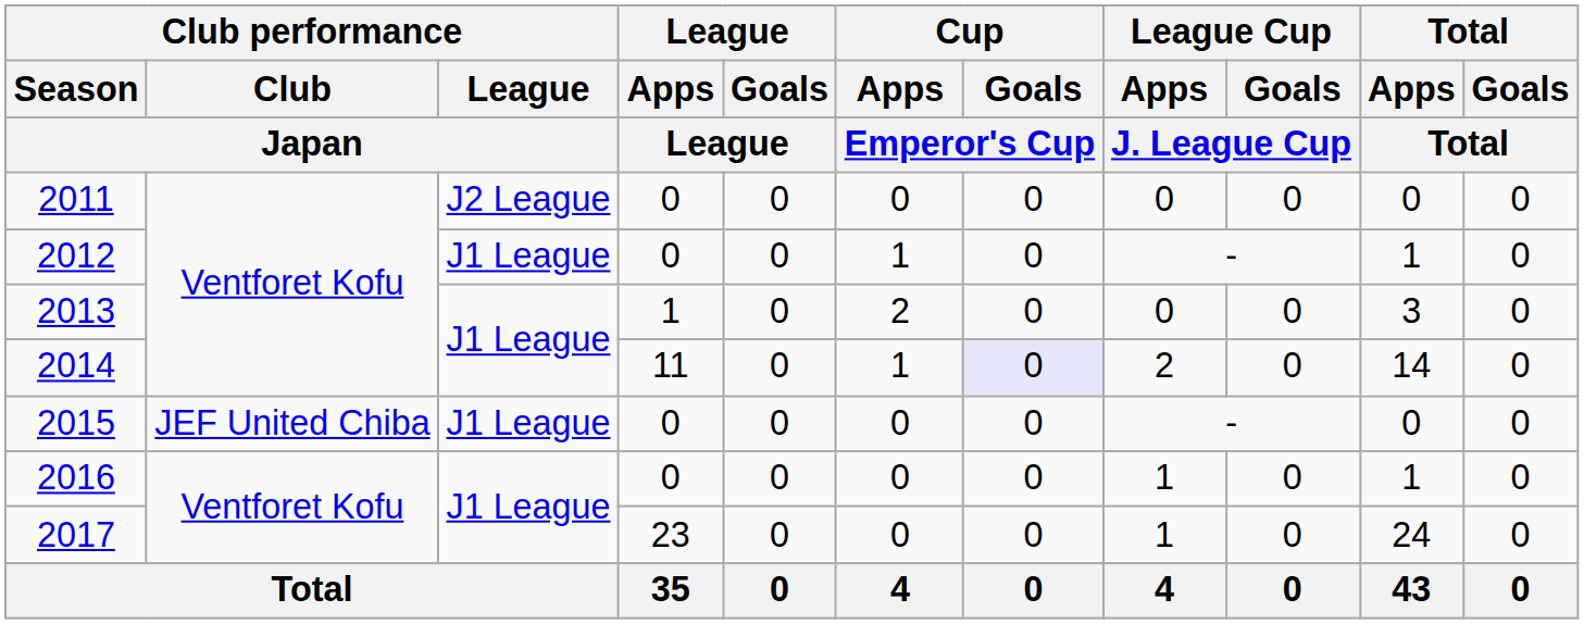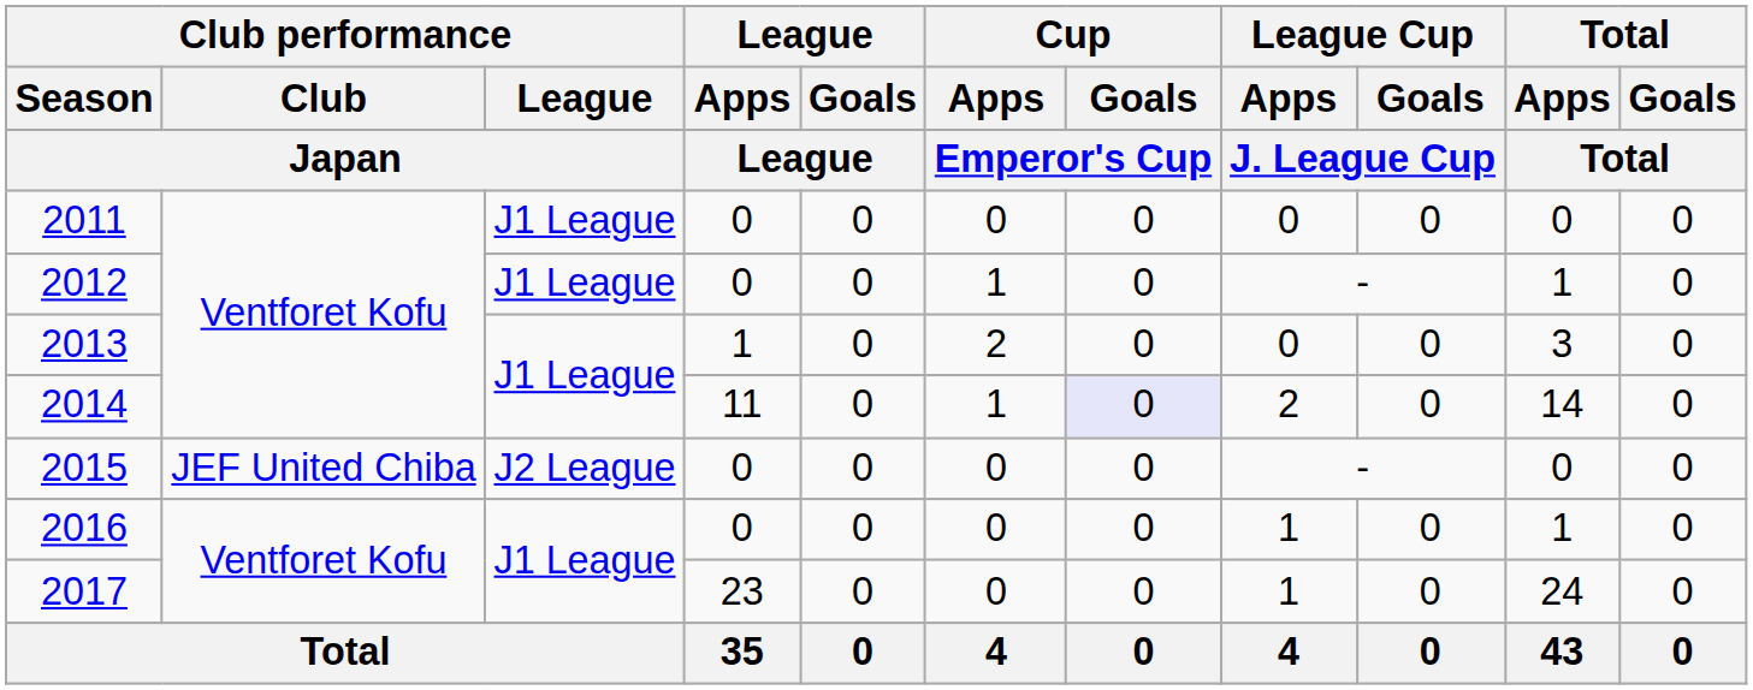 <table class="wikitable" style="text-align:center;">
 <tr>
 <th colspan=3>Club performance</th>
 <th colspan=2>League</th>
 <th colspan=2>Cup</th>
 <th colspan=2>League Cup</th>
 <th colspan=2>Total</th>
 </tr>
 <tr>
 <th>Season</th>
 <th>Club</th>
 <th>League</th>
 <th>Apps</th>
 <th>Goals</th>
 <th>Apps</th>
 <th>Goals</th>
 <th>Apps</th>
 <th>Goals</th>
 <th>Apps</th>
 <th>Goals</th>
 </tr>
 <tr>
 <th colspan=3>Japan</th>
 <th colspan=2>League</th>
 <th colspan=2><a href='#'>Emperor's Cup</a></th>
 <th colspan=2><a href='#'>J. League Cup</a></th>
 <th colspan=2>Total</th>
 </tr>
 <tr>
 <td><a href='#'>2011</a></td>
 <td rowspan="4"><a href='#'>Ventforet Kofu</a></td>
-<td><a href='#'>J2 League</a></td>
+<td><a href='#'>J1 League</a></td>
 <td>0</td>
 <td>0</td>
 <td>0</td>
 <td>0</td>
 <td>0</td>
 <td>0</td>
 <td>0</td>
 <td>0</td>
 </tr>
 <tr>
 <td><a href='#'>2012</a></td>
 <td><a href='#'>J1 League</a></td>
 <td>0</td>
 <td>0</td>
 <td>1</td>
 <td>0</td>
 <td colspan="2">-</td>
 <td>1</td>
 <td>0</td>
 </tr>
 <tr>
 <td><a href='#'>2013</a></td>
 <td rowspan="2"><a href='#'>J1 League</a></td>
 <td>1</td>
 <td>0</td>
 <td>2</td>
 <td>0</td>
 <td>0</td>
 <td>0</td>
 <td>3</td>
 <td>0</td>
 </tr>
 <tr>
 <td><a href='#'>2014</a></td>
 <td>11</td>
 <td>0</td>
 <td>1</td>
 <td style="background: lavender;">0</td>
 <td>2</td>
 <td>0</td>
 <td>14</td>
 <td>0</td>
 </tr>
 <tr>
 <td><a href='#'>2015</a></td>
 <td><a href='#'>JEF United Chiba</a></td>
-<td><a href='#'>J1 League</a></td>
+<td><a href='#'>J2 League</a></td>
 <td>0</td>
 <td>0</td>
 <td>0</td>
 <td>0</td>
 <td colspan="2">-</td>
 <td>0</td>
 <td>0</td>
 </tr>
 <tr>
 <td><a href='#'>2016</a></td>
 <td rowspan="2"><a href='#'>Ventforet Kofu</a></td>
 <td rowspan="2"><a href='#'>J1 League</a></td>
 <td>0</td>
 <td>0</td>
 <td>0</td>
 <td>0</td>
 <td>1</td>
 <td>0</td>
 <td>1</td>
 <td>0</td>
 </tr>
 <tr>
 <td><a href='#'>2017</a></td>
 <td>23</td>
 <td>0</td>
 <td>0</td>
 <td>0</td>
 <td>1</td>
 <td>0</td>
 <td>24</td>
 <td>0</td>
 </tr>
 <tr>
 <th colspan=3>Total</th>
 <th>35</th>
 <th>0</th>
 <th>4</th>
 <th>0</th>
 <th>4</th>
 <th>0</th>
 <th>43</th>
 <th>0</th>
 </tr>
 </table>
